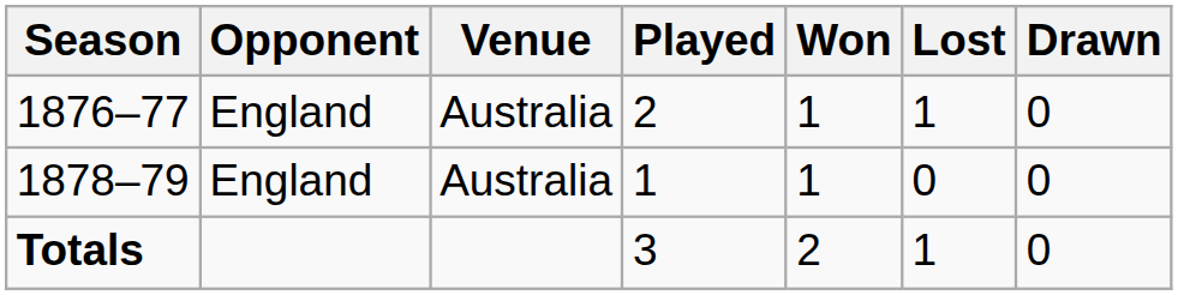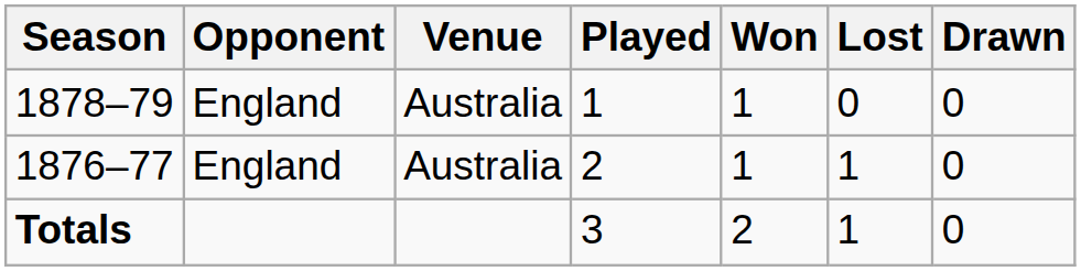 <table class="wikitable">
 <tr style="background:#efefef;">
 <th>Season</th>
 <th>Opponent</th>
 <th>Venue</th>
 <th>Played</th>
 <th>Won</th>
 <th>Lost</th>
 <th>Drawn</th>
 </tr>
 <tr>
+<td>1878–79</td>
+<td>England</td>
+<td>Australia</td>
+<td>1</td>
+<td>1</td>
+<td>0</td>
+<td>0</td>
+</tr>
+<tr>
 <td>1876–77</td>
 <td>England</td>
 <td>Australia</td>
 <td>2</td>
 <td>1</td>
 <td>1</td>
-<td>0</td>
-</tr>
-<tr>
-<td>1878–79</td>
-<td>England</td>
-<td>Australia</td>
-<td>1</td>
-<td>1</td>
-<td>0</td>
 <td>0</td>
 </tr>
 <tr>
 <td><strong>Totals</strong></td>
 <td></td>
 <td></td>
 <td>3</td>
 <td>2</td>
 <td>1</td>
 <td>0</td>
 </tr>
 </table>
